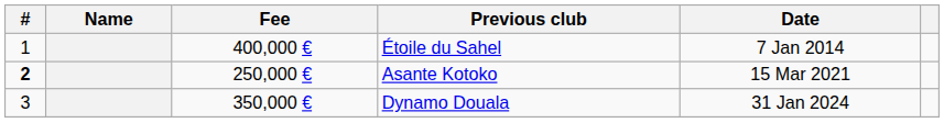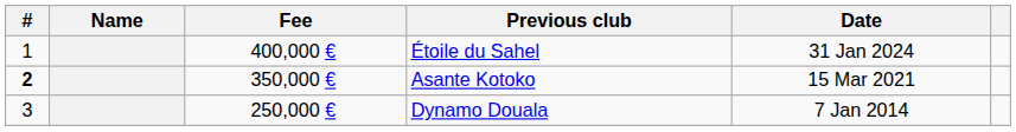 <table class="wikitable sortable" style="width:60%; text-align:center; font-size:90%; text-align:centre;">
 <tr>
 <th scope="col">#</th>
 <th scope="col">Name</th>
 <th scope="col">Fee</th>
 <th scope="col">Previous club</th>
 <th scope="col">Date</th>
 <th scope="col" class="unsortable"></th>
 </tr>
 <tr>
 <td align="center">1</td>
 <th style="text-align:left"> </th>
 <td>400,000 <a href='#'>€</a> </td>
 <td style="text-align:left"> <a href='#'>Étoile du Sahel</a></td>
-<td>7 Jan 2014</td>
+<td>31 Jan 2024</td>
 <td style="text-align:center;"></td>
 </tr>
 <tr>
 <td align="center"><strong>2</strong></td>
 <th style="text-align:left"> </th>
-<td>250,000 <a href='#'>€</a> </td>
+<td>350,000 <a href='#'>€</a> </td>
 <td style="text-align:left"> <a href='#'>Asante Kotoko</a></td>
 <td>15 Mar 2021</td>
 <td style="text-align:center;"></td>
 </tr>
 <tr>
 <td align="center">3</td>
 <th style="text-align:left"> </th>
-<td>350,000 <a href='#'>€</a> </td>
+<td>250,000 <a href='#'>€</a> </td>
 <td style="text-align:left"> <a href='#'>Dynamo Douala</a></td>
-<td>31 Jan 2024</td>
+<td>7 Jan 2014</td>
 <td style="text-align:center;"></td>
 </tr>
 <tr>
 </tr>
 </table>
